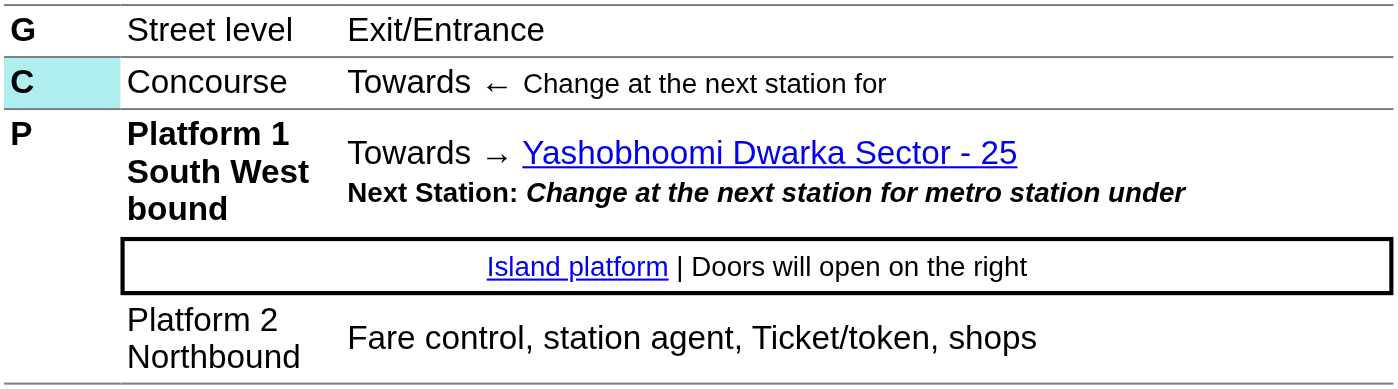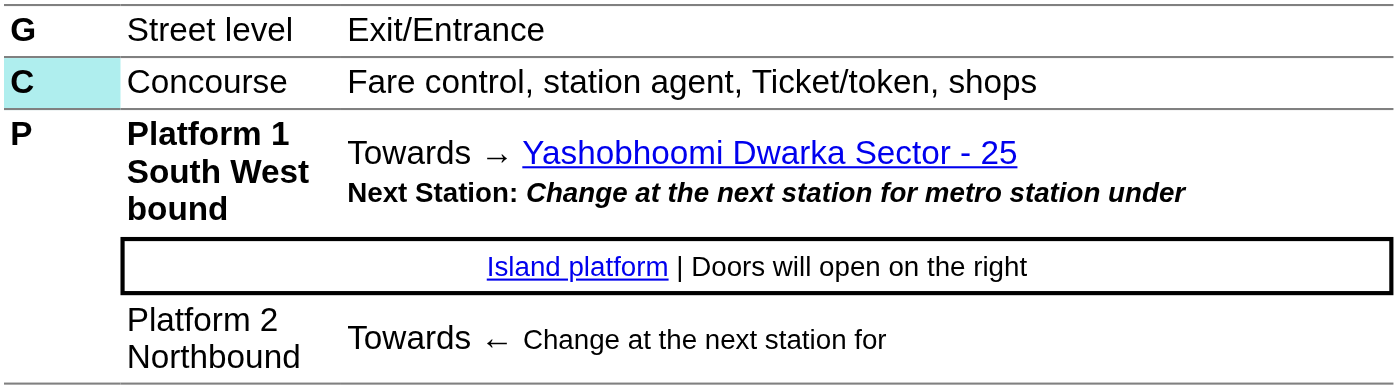 <table table border=0 cellspacing=0 cellpadding=3>
 <tr>
 <td style="border-top:solid 1px grey;border-bottom:solid 1px grey;" width=50 valign=top><strong>G</strong></td>
 <td style="border-top:solid 1px grey;border-bottom:solid 1px grey;" width=100 valign=top>Street level</td>
 <td style="border-top:solid 1px grey;border-bottom:solid 1px grey;" width=500 valign=top>Exit/Entrance</td>
 </tr>
 <tr>
 <td style="background: paleturquoise; border-bottom:solid 1px grey;"><strong>C</strong></td>
 <td style="border-bottom:solid 1px grey;">Concourse</td>
-<td style="border-bottom:solid 1px grey;" width="500">Towards ←  <small></em></strong>Change at the next station for </strong></em></small></td>
+<td style="border-bottom:solid 1px grey;">Fare control, station agent, Ticket/token, shops</td>
 </tr>
 <tr>
 <td style="border-bottom:solid 1px grey;" width=50 rowspan=3 valign=top><strong>P</strong></td>
 <td style="border-bottom:solid 1px white;" width=100><span><strong>Platform 1</strong><br><strong>South West bound</strong></span></td>
 <td style="border-bottom:solid 1px white;" width=500>Towards → <a href='#'>Yashobhoomi Dwarka Sector - 25</a><br><small><strong>Next Station:</strong> </small> <small><strong><em>Change at the next station for  metro station under <strong><em></small></td>
 </tr>
 <tr>
 <td style="border-top:solid 2px black;border-right:solid 2px black;border-left:solid 2px black;border-bottom:solid 2px black;text-align:center;" colspan=2><small><a href='#'>Island platform</a> | Doors will open on the right </small></td>
 </tr>
 <tr>
 <td style="border-bottom:solid 1px grey;" width=100><span></strong>Platform 2<strong><br></strong>Northbound<strong></span></td>
-<td style="border-bottom:solid 1px grey;">Fare control, station agent, Ticket/token, shops</td>
+<td style="border-bottom:solid 1px grey;" width="500">Towards ←  <small></em></strong>Change at the next station for </strong></em></small></td>
 </tr>
 </table>
